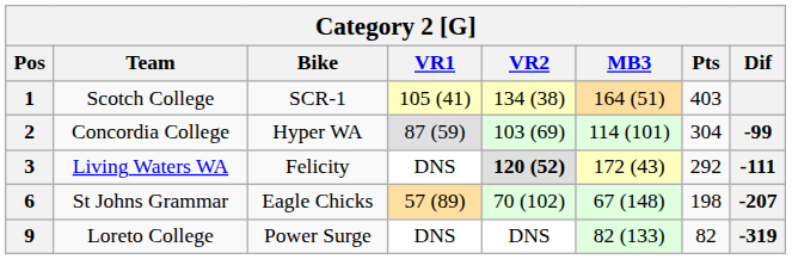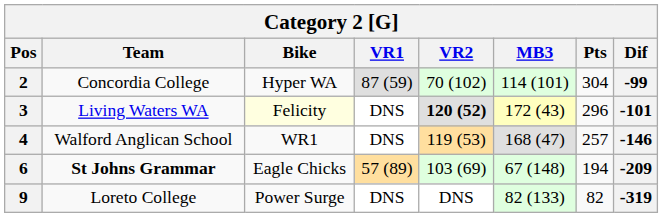 <table class="wikitable collapsible collapsed" style="font-size: 85%; text-align:center">
 <tr>
 <th colspan="8" width="500"><big>Category 2 [G]</big></th>
 </tr>
 <tr>
 <th valign="middle">Pos</th>
 <th valign="middle">Team</th>
 <th valign="middle">Bike</th>
 <th><a href='#'>VR1</a><br></th>
 <th><a href='#'>VR2</a><br></th>
 <th><a href='#'>MB3</a><br></th>
 <th valign="middle">Pts</th>
 <th valign="middle">Dif</th>
 </tr>
 <tr>
-<th>1</th>
-<td> Scotch College</td>
-<td>SCR-1</td>
-<td bgcolor="#FFFFBF">105 (41)</td>
-<td bgcolor="#FFFFBF">134 (38)</td>
-<td bgcolor="#ffdf9f">164 (51)</td>
-<td>403</td>
-<th></th>
-</tr>
-<tr>
 <th>2</th>
 <td> Concordia College</td>
 <td>Hyper WA</td>
 <td bgcolor="#dfdfdf">87 (59)</td>
-<td bgcolor="#dfffdf">103 (69)</td>
+<td bgcolor="#dfffdf">70 (102)</td>
 <td bgcolor="#dfffdf">114 (101)</td>
 <td>304</td>
 <th>-99</th>
 </tr>
 <tr>
 <th>3</th>
 <td> <a href='#'>Living Waters WA</a></td>
-<td>Felicity</td>
+<td style="background: lightyellow;">Felicity</td>
 <td bgcolor="#ffffff">DNS</td>
 <td bgcolor="#dfdfdf"><strong>120 (52)</strong></td>
 <td bgcolor="#FFFFBF">172 (43)</td>
-<td>292</td>
-<th>-111</th>
+<td>296</td>
+<th>-101</th>
+</tr>
+<tr>
+<th>4</th>
+<td> Walford Anglican School</td>
+<td>WR1</td>
+<td bgcolor="#ffffff">DNS</td>
+<td bgcolor="#ffdf9f">119 (53)</td>
+<td bgcolor="#dfdfdf">168 (47)</td>
+<td>257</td>
+<th>-146</th>
 </tr>
 <tr>
 <th>6</th>
-<td> St Johns Grammar</td>
+<td><strong> St Johns Grammar</strong></td>
 <td>Eagle Chicks</td>
 <td bgcolor="#ffdf9f">57 (89)</td>
-<td bgcolor="#dfffdf">70 (102)</td>
+<td bgcolor="#dfffdf">103 (69)</td>
 <td bgcolor="#dfffdf">67 (148)</td>
-<td>198</td>
-<th>-207</th>
+<td>194</td>
+<th>-209</th>
 </tr>
 <tr>
 <th>9</th>
 <td> Loreto College</td>
 <td>Power Surge</td>
 <td bgcolor="#ffffff">DNS</td>
 <td bgcolor="#ffffff">DNS</td>
 <td bgcolor="#dfffdf">82 (133)</td>
 <td>82</td>
 <th>-319</th>
 </tr>
 </table>
